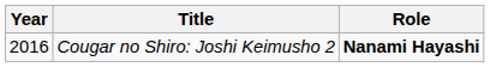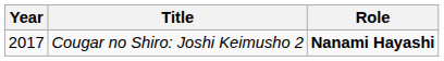 <table class="wikitable">
 <tr>
 <th>Year</th>
 <th>Title</th>
 <th>Role</th>
 </tr>
 <tr>
-<td>2016</td>
+<td>2017</td>
 <td><em>Cougar no Shiro: Joshi Keimusho 2</em></td>
 <td><strong>Nanami Hayashi</strong></td>
 </tr>
 </table>
